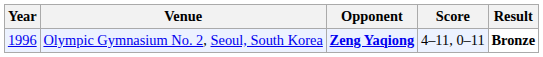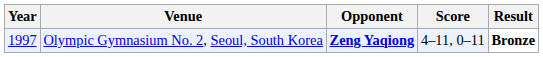 <table class="sortable wikitable" style="font-size: 90%;">
 <tr>
 <th>Year</th>
 <th>Venue</th>
 <th>Opponent</th>
 <th>Score</th>
 <th>Result</th>
 </tr>
 <tr style="background:#ECF2FF">
-<td align="center"><a href='#'>1996</a></td>
+<td align="center"><a href='#'>1997</a></td>
 <td align="left"><a href='#'>Olympic Gymnasium No. 2</a>, <a href='#'>Seoul, South Korea</a></td>
 <td align="left"><strong> <a href='#'>Zeng Yaqiong</a></strong></td>
 <td align="left">4–11, 0–11</td>
 <td style="text-align:left; background:white"> <strong>Bronze</strong></td>
 </tr>
 </table>
